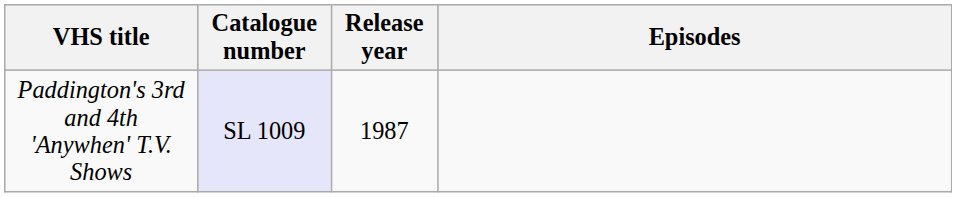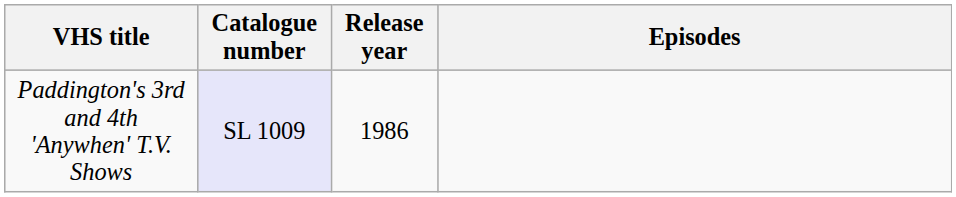 <table class="wikitable" style="text-align:center; width:100%;">
 <tr>
 <th style="width:15%;">VHS title</th>
 <th style="width:05%;">Catalogue number</th>
 <th style="width:05%;">Release year</th>
 <th style="width:40%;">Episodes</th>
 </tr>
 <tr>
 <td><em>Paddington's 3rd and 4th<br>'Anywhen' T.V. Shows</em></td>
 <td style="background: lavender;">SL 1009</td>
-<td>1987</td>
+<td>1986</td>
 <td></td>
 </tr>
 </table>
